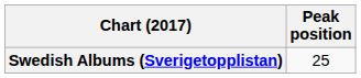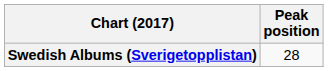 <table class="wikitable sortable plainrowheaders" style="text-align:center">
 <tr>
 <th scope="col">Chart (2017)</th>
 <th scope="col">Peak<br> position</th>
 </tr>
 <tr>
 <th scope="row">Swedish Albums (<a href='#'>Sverigetopplistan</a>)</th>
-<td>25</td>
+<td>28</td>
 </tr>
 </table>
